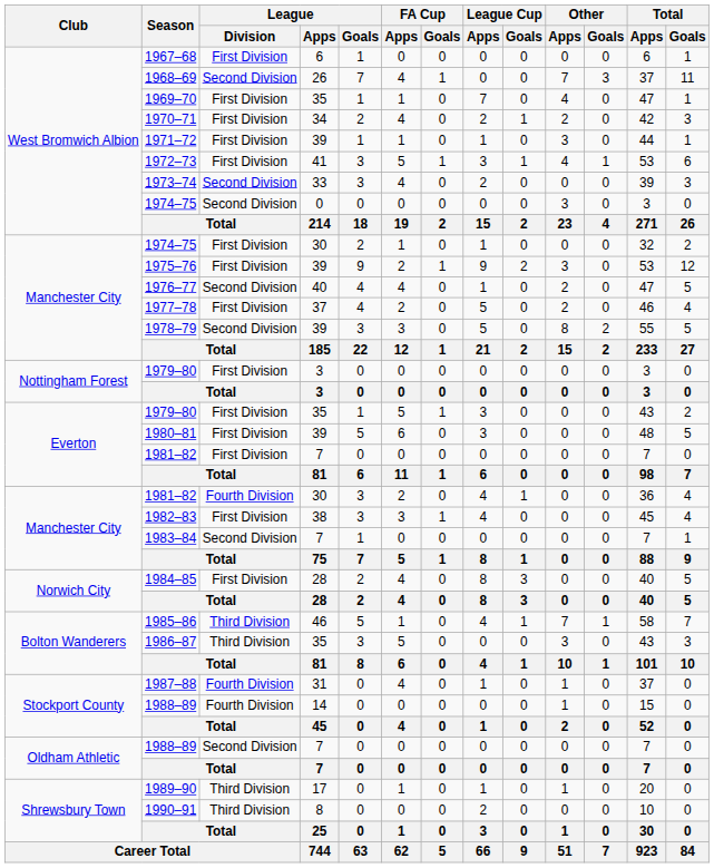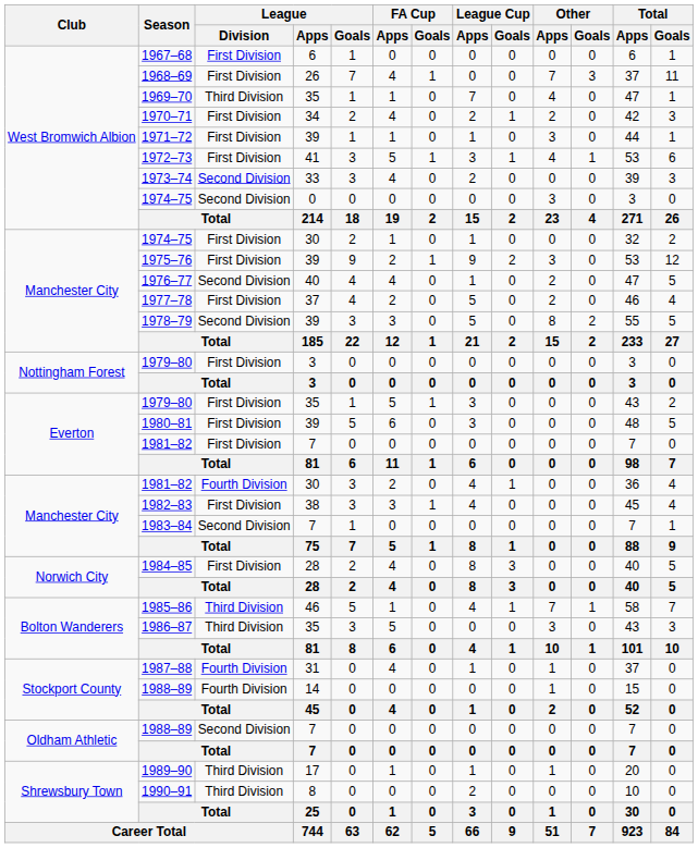 <table class="wikitable" style="text-align: center;">
 <tr>
 <th rowspan="2">Club</th>
 <th rowspan="2">Season</th>
 <th colspan="3">League</th>
 <th colspan="2">FA Cup</th>
 <th colspan="2">League Cup</th>
 <th colspan="2">Other</th>
 <th colspan="2">Total</th>
 </tr>
 <tr>
 <th>Division</th>
 <th>Apps</th>
 <th>Goals</th>
 <th>Apps</th>
 <th>Goals</th>
 <th>Apps</th>
 <th>Goals</th>
 <th>Apps</th>
 <th>Goals</th>
 <th>Apps</th>
 <th>Goals</th>
 </tr>
 <tr>
 <td rowspan="9"><a href='#'>West Bromwich Albion</a></td>
 <td><a href='#'>1967–68</a></td>
 <td><a href='#'>First Division</a></td>
 <td>6</td>
 <td>1</td>
 <td>0</td>
 <td>0</td>
 <td>0</td>
 <td>0</td>
 <td>0</td>
 <td>0</td>
 <td>6</td>
 <td>1</td>
 </tr>
 <tr>
 <td><a href='#'>1968–69</a></td>
-<td><a href='#'>Second Division</a></td>
+<td>First Division</td>
 <td>26</td>
 <td>7</td>
 <td>4</td>
 <td>1</td>
 <td>0</td>
 <td>0</td>
 <td>7</td>
 <td>3</td>
 <td>37</td>
 <td>11</td>
 </tr>
 <tr>
 <td><a href='#'>1969–70</a></td>
-<td>First Division</td>
+<td>Third Division</td>
 <td>35</td>
 <td>1</td>
 <td>1</td>
 <td>0</td>
 <td>7</td>
 <td>0</td>
 <td>4</td>
 <td>0</td>
 <td>47</td>
 <td>1</td>
 </tr>
 <tr>
 <td><a href='#'>1970–71</a></td>
 <td>First Division</td>
 <td>34</td>
 <td>2</td>
 <td>4</td>
 <td>0</td>
 <td>2</td>
 <td>1</td>
 <td>2</td>
 <td>0</td>
 <td>42</td>
 <td>3</td>
 </tr>
 <tr>
 <td><a href='#'>1971–72</a></td>
 <td>First Division</td>
 <td>39</td>
 <td>1</td>
 <td>1</td>
 <td>0</td>
 <td>1</td>
 <td>0</td>
 <td>3</td>
 <td>0</td>
 <td>44</td>
 <td>1</td>
 </tr>
 <tr>
 <td><a href='#'>1972–73</a></td>
 <td>First Division</td>
 <td>41</td>
 <td>3</td>
 <td>5</td>
 <td>1</td>
 <td>3</td>
 <td>1</td>
 <td>4</td>
 <td>1</td>
 <td>53</td>
 <td>6</td>
 </tr>
 <tr>
 <td><a href='#'>1973–74</a></td>
 <td><a href='#'>Second Division</a></td>
 <td>33</td>
 <td>3</td>
 <td>4</td>
 <td>0</td>
 <td>2</td>
 <td>0</td>
 <td>0</td>
 <td>0</td>
 <td>39</td>
 <td>3</td>
 </tr>
 <tr>
 <td><a href='#'>1974–75</a></td>
 <td>Second Division</td>
 <td>0</td>
 <td>0</td>
 <td>0</td>
 <td>0</td>
 <td>0</td>
 <td>0</td>
 <td>3</td>
 <td>0</td>
 <td>3</td>
 <td>0</td>
 </tr>
 <tr>
 <th colspan="2">Total</th>
 <th>214</th>
 <th>18</th>
 <th>19</th>
 <th>2</th>
 <th>15</th>
 <th>2</th>
 <th>23</th>
 <th>4</th>
 <th>271</th>
 <th>26</th>
 </tr>
 <tr>
 <td rowspan="6"><a href='#'>Manchester City</a></td>
 <td><a href='#'>1974–75</a></td>
 <td>First Division</td>
 <td>30</td>
 <td>2</td>
 <td>1</td>
 <td>0</td>
 <td>1</td>
 <td>0</td>
 <td>0</td>
 <td>0</td>
 <td>32</td>
 <td>2</td>
 </tr>
 <tr>
 <td><a href='#'>1975–76</a></td>
 <td>First Division</td>
 <td>39</td>
 <td>9</td>
 <td>2</td>
 <td>1</td>
 <td>9</td>
 <td>2</td>
 <td>3</td>
 <td>0</td>
 <td>53</td>
 <td>12</td>
 </tr>
 <tr>
 <td><a href='#'>1976–77</a></td>
 <td>Second Division</td>
 <td>40</td>
 <td>4</td>
 <td>4</td>
 <td>0</td>
 <td>1</td>
 <td>0</td>
 <td>2</td>
 <td>0</td>
 <td>47</td>
 <td>5</td>
 </tr>
 <tr>
 <td><a href='#'>1977–78</a></td>
 <td>First Division</td>
 <td>37</td>
 <td>4</td>
 <td>2</td>
 <td>0</td>
 <td>5</td>
 <td>0</td>
 <td>2</td>
 <td>0</td>
 <td>46</td>
 <td>4</td>
 </tr>
 <tr>
 <td><a href='#'>1978–79</a></td>
 <td>Second Division</td>
 <td>39</td>
 <td>3</td>
 <td>3</td>
 <td>0</td>
 <td>5</td>
 <td>0</td>
 <td>8</td>
 <td>2</td>
 <td>55</td>
 <td>5</td>
 </tr>
 <tr>
 <th colspan="2">Total</th>
 <th>185</th>
 <th>22</th>
 <th>12</th>
 <th>1</th>
 <th>21</th>
 <th>2</th>
 <th>15</th>
 <th>2</th>
 <th>233</th>
 <th>27</th>
 </tr>
 <tr>
 <td rowspan="2"><a href='#'>Nottingham Forest</a></td>
 <td><a href='#'>1979–80</a></td>
 <td>First Division</td>
 <td>3</td>
 <td>0</td>
 <td>0</td>
 <td>0</td>
 <td>0</td>
 <td>0</td>
 <td>0</td>
 <td>0</td>
 <td>3</td>
 <td>0</td>
 </tr>
 <tr>
 <th colspan="2">Total</th>
 <th>3</th>
 <th>0</th>
 <th>0</th>
 <th>0</th>
 <th>0</th>
 <th>0</th>
 <th>0</th>
 <th>0</th>
 <th>3</th>
 <th>0</th>
 </tr>
 <tr>
 <td rowspan="4"><a href='#'>Everton</a></td>
 <td><a href='#'>1979–80</a></td>
 <td>First Division</td>
 <td>35</td>
 <td>1</td>
 <td>5</td>
 <td>1</td>
 <td>3</td>
 <td>0</td>
 <td>0</td>
 <td>0</td>
 <td>43</td>
 <td>2</td>
 </tr>
 <tr>
 <td><a href='#'>1980–81</a></td>
 <td>First Division</td>
 <td>39</td>
 <td>5</td>
 <td>6</td>
 <td>0</td>
 <td>3</td>
 <td>0</td>
 <td>0</td>
 <td>0</td>
 <td>48</td>
 <td>5</td>
 </tr>
 <tr>
 <td><a href='#'>1981–82</a></td>
 <td>First Division</td>
 <td>7</td>
 <td>0</td>
 <td>0</td>
 <td>0</td>
 <td>0</td>
 <td>0</td>
 <td>0</td>
 <td>0</td>
 <td>7</td>
 <td>0</td>
 </tr>
 <tr>
 <th colspan="2">Total</th>
 <th>81</th>
 <th>6</th>
 <th>11</th>
 <th>1</th>
 <th>6</th>
 <th>0</th>
 <th>0</th>
 <th>0</th>
 <th>98</th>
 <th>7</th>
 </tr>
 <tr>
 <td rowspan="4"><a href='#'>Manchester City</a></td>
 <td><a href='#'>1981–82</a></td>
 <td><a href='#'>Fourth Division</a></td>
 <td>30</td>
 <td>3</td>
 <td>2</td>
 <td>0</td>
 <td>4</td>
 <td>1</td>
 <td>0</td>
 <td>0</td>
 <td>36</td>
 <td>4</td>
 </tr>
 <tr>
 <td><a href='#'>1982–83</a></td>
 <td>First Division</td>
 <td>38</td>
 <td>3</td>
 <td>3</td>
 <td>1</td>
 <td>4</td>
 <td>0</td>
 <td>0</td>
 <td>0</td>
 <td>45</td>
 <td>4</td>
 </tr>
 <tr>
 <td><a href='#'>1983–84</a></td>
 <td>Second Division</td>
 <td>7</td>
 <td>1</td>
 <td>0</td>
 <td>0</td>
 <td>0</td>
 <td>0</td>
 <td>0</td>
 <td>0</td>
 <td>7</td>
 <td>1</td>
 </tr>
 <tr>
 <th colspan="2">Total</th>
 <th>75</th>
 <th>7</th>
 <th>5</th>
 <th>1</th>
 <th>8</th>
 <th>1</th>
 <th>0</th>
 <th>0</th>
 <th>88</th>
 <th>9</th>
 </tr>
 <tr>
 <td rowspan="2"><a href='#'>Norwich City</a></td>
 <td><a href='#'>1984–85</a></td>
 <td>First Division</td>
 <td>28</td>
 <td>2</td>
 <td>4</td>
 <td>0</td>
 <td>8</td>
 <td>3</td>
 <td>0</td>
 <td>0</td>
 <td>40</td>
 <td>5</td>
 </tr>
 <tr>
 <th colspan="2">Total</th>
 <th>28</th>
 <th>2</th>
 <th>4</th>
 <th>0</th>
 <th>8</th>
 <th>3</th>
 <th>0</th>
 <th>0</th>
 <th>40</th>
 <th>5</th>
 </tr>
 <tr>
 <td rowspan="3"><a href='#'>Bolton Wanderers</a></td>
 <td><a href='#'>1985–86</a></td>
 <td><a href='#'>Third Division</a></td>
 <td>46</td>
 <td>5</td>
 <td>1</td>
 <td>0</td>
 <td>4</td>
 <td>1</td>
 <td>7</td>
 <td>1</td>
 <td>58</td>
 <td>7</td>
 </tr>
 <tr>
 <td><a href='#'>1986–87</a></td>
 <td>Third Division</td>
 <td>35</td>
 <td>3</td>
 <td>5</td>
 <td>0</td>
 <td>0</td>
 <td>0</td>
 <td>3</td>
 <td>0</td>
 <td>43</td>
 <td>3</td>
 </tr>
 <tr>
 <th colspan="2">Total</th>
 <th>81</th>
 <th>8</th>
 <th>6</th>
 <th>0</th>
 <th>4</th>
 <th>1</th>
 <th>10</th>
 <th>1</th>
 <th>101</th>
 <th>10</th>
 </tr>
 <tr>
 <td rowspan="3"><a href='#'>Stockport County</a></td>
 <td><a href='#'>1987–88</a></td>
 <td><a href='#'>Fourth Division</a></td>
 <td>31</td>
 <td>0</td>
 <td>4</td>
 <td>0</td>
 <td>1</td>
 <td>0</td>
 <td>1</td>
 <td>0</td>
 <td>37</td>
 <td>0</td>
 </tr>
 <tr>
 <td><a href='#'>1988–89</a></td>
 <td>Fourth Division</td>
 <td>14</td>
 <td>0</td>
 <td>0</td>
 <td>0</td>
 <td>0</td>
 <td>0</td>
 <td>1</td>
 <td>0</td>
 <td>15</td>
 <td>0</td>
 </tr>
 <tr>
 <th colspan="2">Total</th>
 <th>45</th>
 <th>0</th>
 <th>4</th>
 <th>0</th>
 <th>1</th>
 <th>0</th>
 <th>2</th>
 <th>0</th>
 <th>52</th>
 <th>0</th>
 </tr>
 <tr>
 <td rowspan="2"><a href='#'>Oldham Athletic</a></td>
 <td><a href='#'>1988–89</a></td>
 <td>Second Division</td>
 <td>7</td>
 <td>0</td>
 <td>0</td>
 <td>0</td>
 <td>0</td>
 <td>0</td>
 <td>0</td>
 <td>0</td>
 <td>7</td>
 <td>0</td>
 </tr>
 <tr>
 <th colspan="2">Total</th>
 <th>7</th>
 <th>0</th>
 <th>0</th>
 <th>0</th>
 <th>0</th>
 <th>0</th>
 <th>0</th>
 <th>0</th>
 <th>7</th>
 <th>0</th>
 </tr>
 <tr>
 <td rowspan="3"><a href='#'>Shrewsbury Town</a></td>
 <td><a href='#'>1989–90</a></td>
 <td>Third Division</td>
 <td>17</td>
 <td>0</td>
 <td>1</td>
 <td>0</td>
 <td>1</td>
 <td>0</td>
 <td>1</td>
 <td>0</td>
 <td>20</td>
 <td>0</td>
 </tr>
 <tr>
 <td><a href='#'>1990–91</a></td>
 <td>Third Division</td>
 <td>8</td>
 <td>0</td>
 <td>0</td>
 <td>0</td>
 <td>2</td>
 <td>0</td>
 <td>0</td>
 <td>0</td>
 <td>10</td>
 <td>0</td>
 </tr>
 <tr>
 <th colspan="2">Total</th>
 <th>25</th>
 <th>0</th>
 <th>1</th>
 <th>0</th>
 <th>3</th>
 <th>0</th>
 <th>1</th>
 <th>0</th>
 <th>30</th>
 <th>0</th>
 </tr>
 <tr>
 <th colspan="3">Career Total</th>
 <th>744</th>
 <th>63</th>
 <th>62</th>
 <th>5</th>
 <th>66</th>
 <th>9</th>
 <th>51</th>
 <th>7</th>
 <th>923</th>
 <th>84</th>
 </tr>
 </table>
